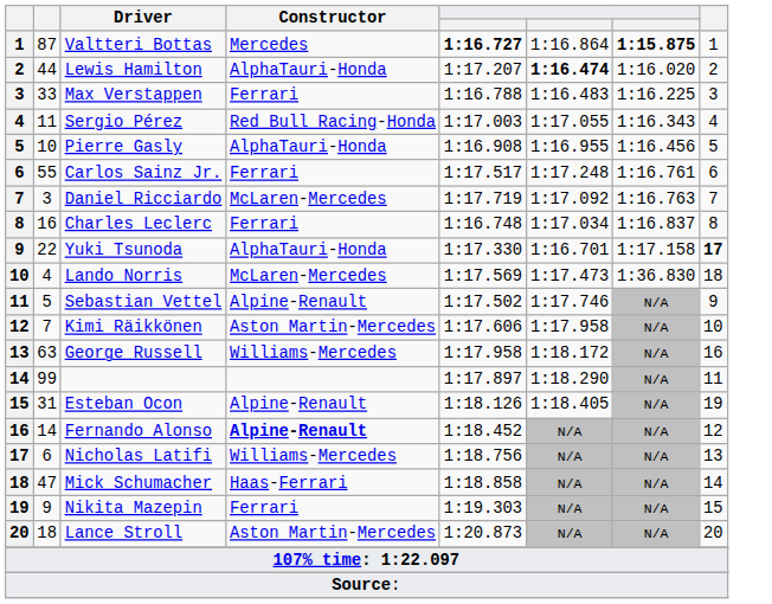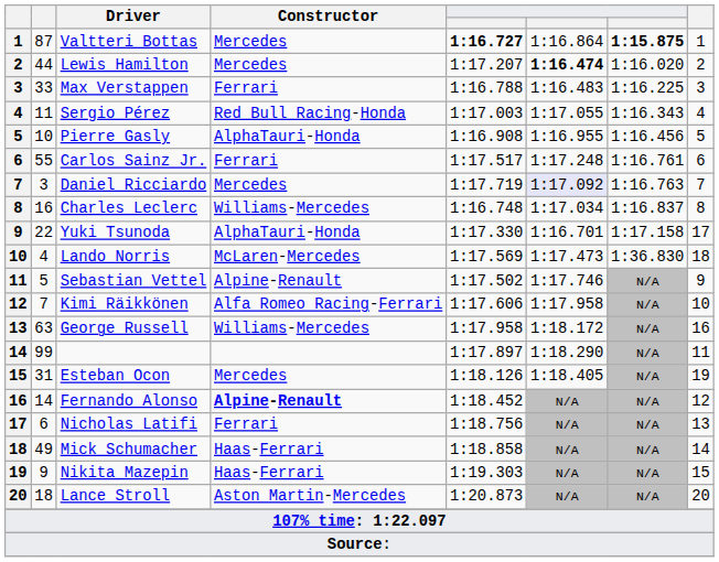 <table class="wikitable sortable" style="font-size: 85%;">
 <tr>
 <th rowspan="2"></th>
 <th rowspan="2"></th>
 <th rowspan="2">Driver</th>
 <th rowspan="2">Constructor</th>
 <th colspan="3" style="background:#eaecf0; text-align:center;"></th>
 <th rowspan="2"></th>
 </tr>
 <tr>
 <th scope="col"></th>
 <th scope="col"></th>
 <th scope="col"></th>
 </tr>
 <tr>
 <th scope="row">1</th>
 <td align="center">87</td>
 <td data-sort-value="bot"> <a href='#'>Valtteri Bottas</a></td>
 <td><a href='#'>Mercedes</a></td>
 <td><strong>1:16.727</strong></td>
 <td>1:16.864</td>
 <td><strong>1:15.875</strong></td>
 <td align="center">1</td>
 </tr>
 <tr>
 <th scope="row">2</th>
 <td align="center">44</td>
 <td data-sort-value="ham"> <a href='#'>Lewis Hamilton</a></td>
-<td><a href='#'>AlphaTauri</a>-<a href='#'>Honda</a></td>
+<td><a href='#'>Mercedes</a></td>
 <td>1:17.207</td>
 <td><strong>1:16.474</strong></td>
 <td>1:16.020</td>
 <td align="center">2</td>
 </tr>
 <tr>
 <th scope="row">3</th>
 <td align="center">33</td>
 <td data-sort-value="ver"> <a href='#'>Max Verstappen</a></td>
 <td><a href='#'>Ferrari</a></td>
 <td>1:16.788</td>
 <td>1:16.483</td>
 <td>1:16.225</td>
 <td align="center">3</td>
 </tr>
 <tr>
 <th scope="row">4</th>
 <td align="center">11</td>
 <td data-sort-value="per"> <a href='#'>Sergio Pérez</a></td>
 <td><a href='#'>Red Bull Racing</a>-<a href='#'>Honda</a></td>
 <td>1:17.003</td>
 <td>1:17.055</td>
 <td>1:16.343</td>
 <td align="center">4</td>
 </tr>
 <tr>
 <th scope="row">5</th>
 <td align="center">10</td>
 <td data-sort-value="gas"> <a href='#'>Pierre Gasly</a></td>
 <td><a href='#'>AlphaTauri</a>-<a href='#'>Honda</a></td>
 <td>1:16.908</td>
 <td>1:16.955</td>
 <td>1:16.456</td>
 <td align="center">5</td>
 </tr>
 <tr>
 <th scope="row">6</th>
 <td align="center">55</td>
 <td data-sort-value="sai"> <a href='#'>Carlos Sainz Jr.</a></td>
 <td><a href='#'>Ferrari</a></td>
 <td>1:17.517</td>
 <td>1:17.248</td>
 <td>1:16.761</td>
 <td align="center">6</td>
 </tr>
 <tr>
 <th scope="row">7</th>
 <td align="center">3</td>
 <td data-sort-value="ric"> <a href='#'>Daniel Ricciardo</a></td>
-<td><a href='#'>McLaren</a>-<a href='#'>Mercedes</a></td>
+<td><a href='#'>Mercedes</a></td>
 <td>1:17.719</td>
-<td>1:17.092</td>
+<td style="background: lavender;">1:17.092</td>
 <td>1:16.763</td>
 <td align="center">7</td>
 </tr>
 <tr>
 <th scope="row">8</th>
 <td align="center">16</td>
 <td data-sort-value="lec"> <a href='#'>Charles Leclerc</a></td>
-<td><a href='#'>Ferrari</a></td>
+<td><a href='#'>Williams</a>-<a href='#'>Mercedes</a></td>
 <td>1:16.748</td>
 <td>1:17.034</td>
 <td>1:16.837</td>
 <td align="center">8</td>
 </tr>
 <tr>
 <th scope="row">9</th>
 <td align="center">22</td>
 <td data-sort-value="tsu"> <a href='#'>Yuki Tsunoda</a></td>
 <td><a href='#'>AlphaTauri</a>-<a href='#'>Honda</a></td>
 <td>1:17.330</td>
 <td>1:16.701</td>
 <td>1:17.158</td>
-<td align="center"><strong>17</strong></td>
+<td align="center">17</td>
 </tr>
 <tr>
 <th scope="row">10</th>
 <td align="center">4</td>
 <td data-sort-value="nor"> <a href='#'>Lando Norris</a></td>
 <td><a href='#'>McLaren</a>-<a href='#'>Mercedes</a></td>
 <td>1:17.569</td>
 <td>1:17.473</td>
 <td>1:36.830</td>
 <td align="center">18</td>
 </tr>
 <tr>
 <th scope="row">11</th>
 <td align="center">5</td>
 <td data-sort-value="vet"> <a href='#'>Sebastian Vettel</a></td>
 <td><a href='#'>Alpine</a>-<a href='#'>Renault</a></td>
 <td>1:17.502</td>
 <td>1:17.746</td>
 <td style="background: silver" align="center" data-sort-value="11"><small>N/A</small></td>
 <td align="center">9</td>
 </tr>
 <tr>
 <th scope="row">12</th>
 <td align="center">7</td>
 <td data-sort-value="rai"> <a href='#'>Kimi Räikkönen</a></td>
-<td><a href='#'>Aston Martin</a>-<a href='#'>Mercedes</a></td>
+<td><a href='#'>Alfa Romeo Racing</a>-<a href='#'>Ferrari</a></td>
 <td>1:17.606</td>
 <td>1:17.958</td>
 <td style="background: silver" align="center" data-sort-value="12"><small>N/A</small></td>
 <td align="center">10</td>
 </tr>
 <tr>
 <th scope="row">13</th>
 <td align="center">63</td>
 <td data-sort-value="rus"> <a href='#'>George Russell</a></td>
 <td><a href='#'>Williams</a>-<a href='#'>Mercedes</a></td>
 <td>1:17.958</td>
 <td>1:18.172</td>
 <td style="background: silver" align="center" data-sort-value="13"><small>N/A</small></td>
 <td align="center">16</td>
 </tr>
 <tr>
 <th scope="row">14</th>
 <td align="center">99</td>
 <td data-sort-value="gio"></td>
 <td></td>
 <td>1:17.897</td>
 <td>1:18.290</td>
 <td style="background: silver" align="center" data-sort-value="14"><small>N/A</small></td>
 <td align="center">11</td>
 </tr>
 <tr>
 <th scope="row">15</th>
 <td align="center">31</td>
 <td data-sort-value="oco"> <a href='#'>Esteban Ocon</a></td>
-<td><a href='#'>Alpine</a>-<a href='#'>Renault</a></td>
+<td><a href='#'>Mercedes</a></td>
 <td>1:18.126</td>
 <td>1:18.405</td>
 <td style="background: silver" align="center" data-sort-value="15"><small>N/A</small></td>
 <td align="center">19</td>
 </tr>
 <tr>
 <th scope="row">16</th>
 <td align="center">14</td>
 <td data-sort-value="alo"> <a href='#'>Fernando Alonso</a></td>
 <td><strong><a href='#'>Alpine</a>-<a href='#'>Renault</a></strong></td>
 <td>1:18.452</td>
 <td style="background: silver" align="center" data-sort-value="16"><small>N/A</small></td>
 <td style="background: silver" align="center" data-sort-value="16"><small>N/A</small></td>
 <td align="center">12</td>
 </tr>
 <tr>
 <th scope="row">17</th>
 <td align="center">6</td>
 <td data-sort-value="lat"> <a href='#'>Nicholas Latifi</a></td>
-<td><a href='#'>Williams</a>-<a href='#'>Mercedes</a></td>
+<td><a href='#'>Ferrari</a></td>
 <td>1:18.756</td>
 <td style="background: silver" align="center" data-sort-value="17"><small>N/A</small></td>
 <td style="background: silver" align="center" data-sort-value="17"><small>N/A</small></td>
 <td align="center">13</td>
 </tr>
 <tr>
 <th scope="row">18</th>
-<td align="center">47</td>
+<td align="center">49</td>
 <td data-sort-value="sch"> <a href='#'>Mick Schumacher</a></td>
 <td><a href='#'>Haas</a>-<a href='#'>Ferrari</a></td>
 <td>1:18.858</td>
 <td style="background: silver" align="center" data-sort-value="18"><small>N/A</small></td>
 <td style="background: silver" align="center" data-sort-value="18"><small>N/A</small></td>
 <td align="center">14</td>
 </tr>
 <tr>
 <th scope="row">19</th>
 <td align="center">9</td>
 <td data-sort-value="maz"><a href='#'>Nikita Mazepin</a></td>
-<td><a href='#'>Ferrari</a></td>
+<td><a href='#'>Haas</a>-<a href='#'>Ferrari</a></td>
 <td>1:19.303</td>
 <td style="background: silver" align="center" data-sort-value="19"><small>N/A</small></td>
 <td style="background: silver" align="center" data-sort-value="19"><small>N/A</small></td>
 <td align="center">15</td>
 </tr>
 <tr>
 <th scope="row">20</th>
 <td align="center">18</td>
 <td data-sort-value="str"> <a href='#'>Lance Stroll</a></td>
 <td><a href='#'>Aston Martin</a>-<a href='#'>Mercedes</a></td>
 <td>1:20.873</td>
 <td style="background: silver" align="center" data-sort-value="20"><small>N/A</small></td>
 <td style="background: silver" align="center" data-sort-value="20"><small>N/A</small></td>
 <td align="center">20</td>
 </tr>
 <tr>
 </tr>
 <tr class="sortbottom">
 <td colspan="8" style="background-color:#EAECF0;text-align:center"><strong><a href='#'>107% time</a>: 1:22.097</strong></td>
 </tr>
 <tr>
 </tr>
 <tr class="sortbottom">
 <td colspan="8" style="background-color:#EAECF0;text-align:center"><strong>Source</strong>:</td>
 </tr>
 <tr>
 </tr>
 </table>
